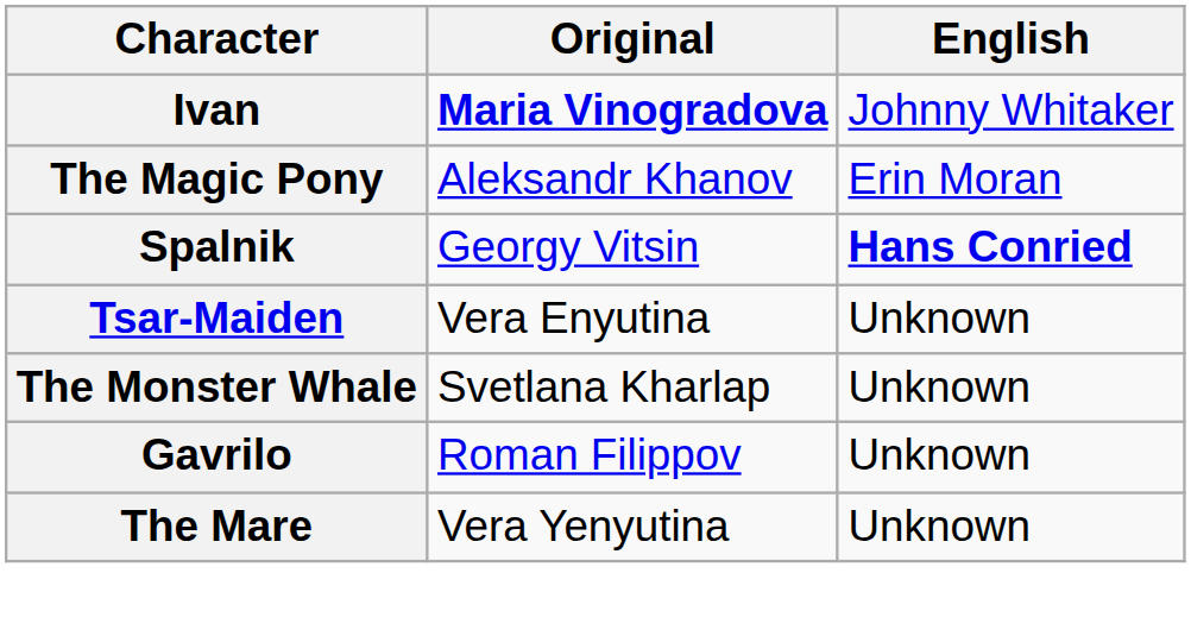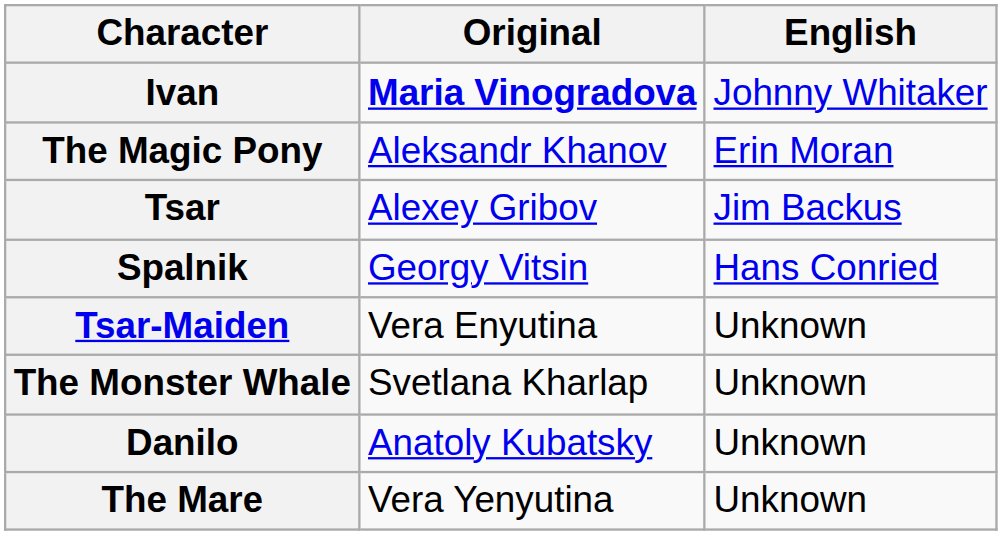 <table class="wikitable">
 <tr>
 <th>Character</th>
 <th>Original</th>
 <th>English</th>
 </tr>
 <tr>
 <th>Ivan</th>
 <td><strong><a href='#'>Maria Vinogradova</a></strong></td>
 <td><a href='#'>Johnny Whitaker</a></td>
 </tr>
 <tr>
 <th>The Magic Pony</th>
 <td><a href='#'>Aleksandr Khanov</a></td>
 <td><a href='#'>Erin Moran</a></td>
 </tr>
 <tr>
+<th>Tsar</th>
+<td><a href='#'>Alexey Gribov</a></td>
+<td><a href='#'>Jim Backus</a></td>
+</tr>
+<tr>
 <th>Spalnik</th>
 <td><a href='#'>Georgy Vitsin</a></td>
-<td><strong><a href='#'>Hans Conried</a></strong></td>
+<td><a href='#'>Hans Conried</a></td>
 </tr>
 <tr>
 <th><a href='#'>Tsar-Maiden</a></th>
 <td>Vera Enyutina</td>
 <td>Unknown</td>
 </tr>
 <tr>
 <th>The Monster Whale</th>
 <td>Svetlana Kharlap</td>
 <td>Unknown</td>
 </tr>
 <tr>
-<th>Gavrilo</th>
-<td><a href='#'>Roman Filippov</a></td>
+<th>Danilo</th>
+<td><a href='#'>Anatoly Kubatsky</a></td>
 <td>Unknown</td>
 </tr>
 <tr>
 <th>The Mare</th>
 <td>Vera Yenyutina</td>
 <td>Unknown</td>
 </tr>
 </table>
